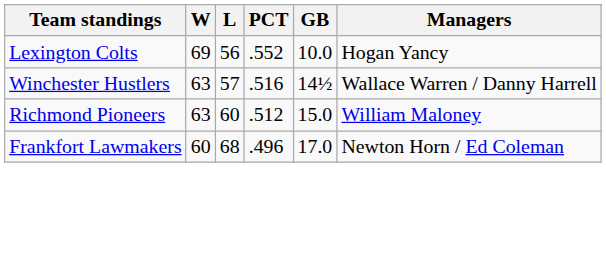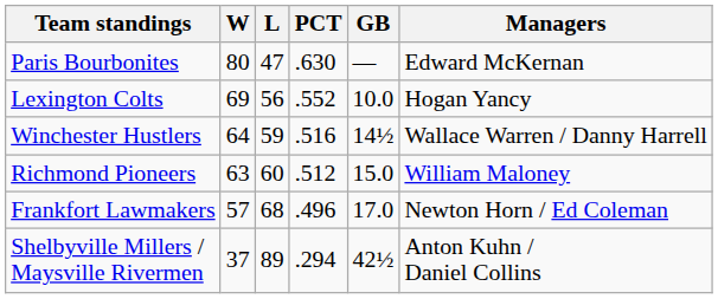 <table class="wikitable">
 <tr>
 <th>Team standings</th>
 <th>W</th>
 <th>L</th>
 <th>PCT</th>
 <th>GB</th>
 <th>Managers</th>
+</tr>
+<tr>
+<td><a href='#'>Paris Bourbonites</a></td>
+<td>80</td>
+<td>47</td>
+<td>.630</td>
+<td>—</td>
+<td>Edward McKernan</td>
 </tr>
 <tr>
 <td><a href='#'>Lexington Colts</a></td>
 <td>69</td>
 <td>56</td>
 <td>.552</td>
 <td>10.0</td>
 <td>Hogan Yancy</td>
 </tr>
 <tr>
 <td><a href='#'>Winchester Hustlers</a></td>
-<td>63</td>
-<td>57</td>
+<td>64</td>
+<td>59</td>
 <td>.516</td>
 <td>14½</td>
 <td>Wallace Warren / Danny Harrell</td>
 </tr>
 <tr>
 <td><a href='#'>Richmond Pioneers</a></td>
 <td>63</td>
 <td>60</td>
 <td>.512</td>
 <td>15.0</td>
 <td><a href='#'>William Maloney</a></td>
 </tr>
 <tr>
 <td><a href='#'>Frankfort Lawmakers</a></td>
-<td>60</td>
+<td>57</td>
 <td>68</td>
 <td>.496</td>
 <td>17.0</td>
 <td>Newton Horn / <a href='#'>Ed Coleman</a></td>
 </tr>
+<tr>
+<td><a href='#'>Shelbyville Millers</a> /<br> <a href='#'>Maysville Rivermen</a></td>
+<td>37</td>
+<td>89</td>
+<td>.294</td>
+<td>42½</td>
+<td>Anton Kuhn /<br> Daniel Collins</td>
+</tr>
 </table>
